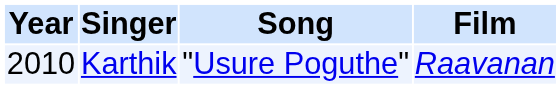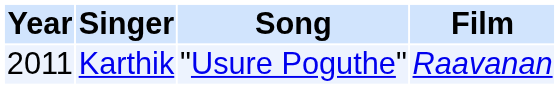 <table cellspacing="1" cellpadding="1" border="0">
 <tr bgcolor="#d1e4fd">
 <th>Year</th>
 <th>Singer</th>
 <th>Song</th>
 <th>Film</th>
 </tr>
 <tr bgcolor=#edf3fe>
-<td>2010</td>
+<td>2011</td>
 <td><a href='#'>Karthik</a></td>
 <td>"<a href='#'>Usure Poguthe</a>"</td>
 <td><em><a href='#'>Raavanan</a></em></td>
 </tr>
 </table>
